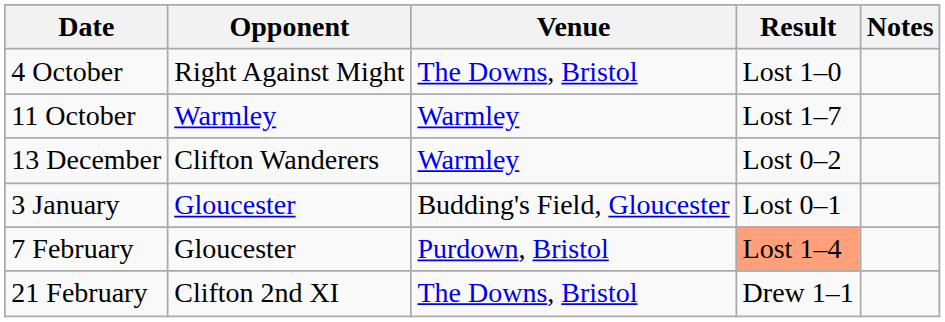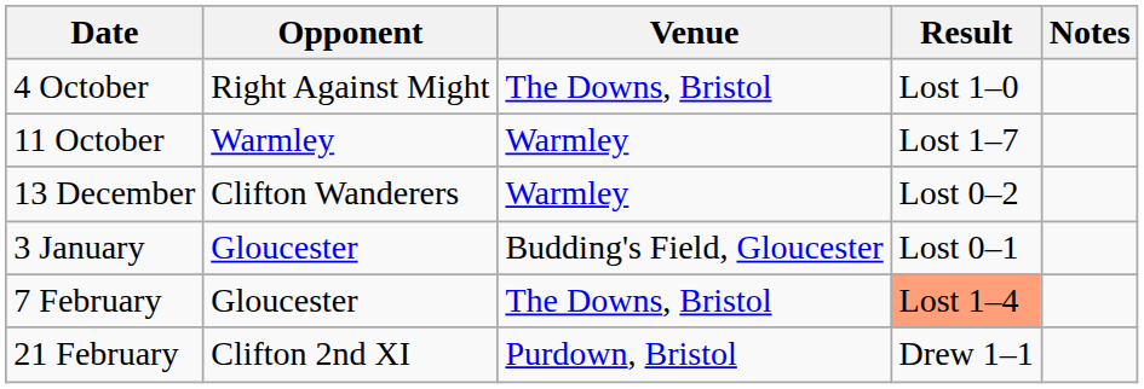 <table class="wikitable">
 <tr>
 <th>Date</th>
 <th>Opponent</th>
 <th>Venue</th>
 <th>Result</th>
 <th>Notes</th>
 </tr>
 <tr>
 <td>4 October</td>
 <td>Right Against Might</td>
 <td><a href='#'>The Downs</a>, <a href='#'>Bristol</a></td>
 <td>Lost 1–0</td>
 <td></td>
 </tr>
 <tr>
 <td>11 October</td>
 <td><a href='#'>Warmley</a></td>
 <td><a href='#'>Warmley</a></td>
 <td>Lost 1–7</td>
 <td></td>
 </tr>
 <tr>
 <td>13 December</td>
 <td>Clifton Wanderers</td>
 <td><a href='#'>Warmley</a></td>
 <td>Lost 0–2</td>
 <td></td>
 </tr>
 <tr>
 <td>3 January</td>
 <td><a href='#'>Gloucester</a></td>
 <td>Budding's Field, <a href='#'>Gloucester</a></td>
 <td>Lost 0–1</td>
 <td></td>
 </tr>
 <tr>
 <td>7 February</td>
 <td>Gloucester</td>
-<td><a href='#'>Purdown</a>, <a href='#'>Bristol</a></td>
+<td><a href='#'>The Downs</a>, <a href='#'>Bristol</a></td>
 <td style="background: lightsalmon;">Lost 1–4</td>
 <td></td>
 </tr>
 <tr>
 <td>21 February</td>
 <td>Clifton 2nd XI</td>
-<td><a href='#'>The Downs</a>, <a href='#'>Bristol</a></td>
+<td><a href='#'>Purdown</a>, <a href='#'>Bristol</a></td>
 <td>Drew 1–1</td>
 <td></td>
 </tr>
 </table>
